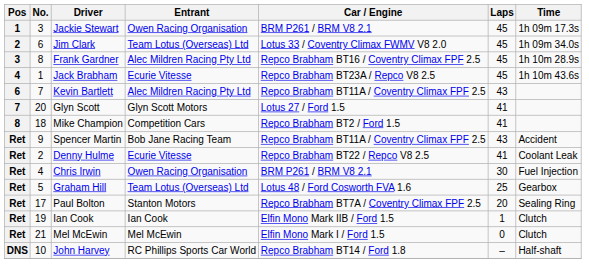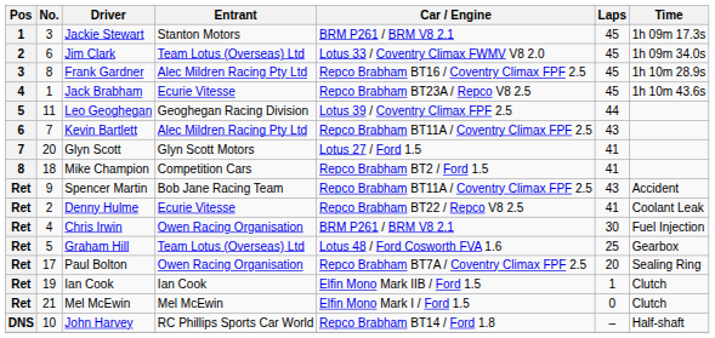 <table class="wikitable" style="font-size: 95%;">
 <tr>
 <th>Pos</th>
 <th>No.</th>
 <th>Driver</th>
 <th>Entrant</th>
 <th>Car / Engine</th>
 <th>Laps</th>
 <th>Time</th>
 </tr>
 <tr>
 <th>1</th>
 <td align="center">3</td>
 <td> <a href='#'>Jackie Stewart</a></td>
-<td><a href='#'>Owen Racing Organisation</a></td>
+<td>Stanton Motors</td>
 <td><a href='#'>BRM P261</a> / <a href='#'>BRM V8 2.1</a></td>
 <td align="center">45</td>
 <td>1h 09m 17.3s</td>
 </tr>
 <tr>
 <th>2</th>
 <td align="center">6</td>
 <td> <a href='#'>Jim Clark</a></td>
 <td><a href='#'>Team Lotus (Overseas) Ltd</a></td>
 <td><a href='#'>Lotus 33</a> / <a href='#'>Coventry Climax FWMV</a> V8 2.0</td>
 <td align="center">45</td>
 <td>1h 09m 34.0s</td>
 </tr>
 <tr>
 <th>3</th>
 <td align="center">8</td>
 <td> <a href='#'>Frank Gardner</a></td>
 <td><a href='#'>Alec Mildren Racing Pty Ltd</a></td>
 <td><a href='#'>Repco Brabham</a> BT16 / <a href='#'>Coventry Climax FPF</a> 2.5</td>
 <td align="center">45</td>
 <td>1h 10m 28.9s</td>
 </tr>
 <tr>
 <th>4</th>
 <td align="center">1</td>
 <td> <a href='#'>Jack Brabham</a></td>
 <td><a href='#'>Ecurie Vitesse</a></td>
 <td><a href='#'>Repco Brabham</a> BT23A / <a href='#'>Repco</a> V8 2.5</td>
 <td align="center">45</td>
 <td>1h 10m 43.6s</td>
+</tr>
+<tr>
+<th>5</th>
+<td align="center">11</td>
+<td> <a href='#'>Leo Geoghegan</a></td>
+<td>Geoghegan Racing Division</td>
+<td><a href='#'>Lotus 39</a> / <a href='#'>Coventry Climax FPF</a> 2.5</td>
+<td align="center">44</td>
+<td></td>
 </tr>
 <tr>
 <th>6</th>
 <td align="center">7</td>
 <td> <a href='#'>Kevin Bartlett</a></td>
 <td><a href='#'>Alec Mildren Racing Pty Ltd</a></td>
 <td><a href='#'>Repco Brabham</a> BT11A / <a href='#'>Coventry Climax FPF</a> 2.5</td>
 <td align="center">43</td>
 <td></td>
 </tr>
 <tr>
 <th>7</th>
 <td align="center">20</td>
 <td> Glyn Scott</td>
 <td>Glyn Scott Motors</td>
 <td><a href='#'>Lotus 27</a> / <a href='#'>Ford</a> 1.5</td>
 <td align="center">41</td>
 <td></td>
 </tr>
 <tr>
 <th>8</th>
 <td align="center">18</td>
 <td> Mike Champion</td>
 <td>Competition Cars</td>
 <td><a href='#'>Repco Brabham</a> BT2 / <a href='#'>Ford</a> 1.5</td>
 <td align="center">41</td>
 <td></td>
 </tr>
 <tr>
 <th>Ret</th>
 <td align="center">9</td>
 <td> Spencer Martin</td>
 <td>Bob Jane Racing Team</td>
 <td><a href='#'>Repco Brabham</a> BT11A / <a href='#'>Coventry Climax FPF</a> 2.5</td>
 <td align="center">43</td>
 <td>Accident</td>
 </tr>
 <tr>
 <th>Ret</th>
 <td align="center">2</td>
 <td> <a href='#'>Denny Hulme</a></td>
 <td><a href='#'>Ecurie Vitesse</a></td>
 <td><a href='#'>Repco Brabham</a> BT22 / <a href='#'>Repco</a> V8 2.5</td>
 <td align="center">41</td>
 <td>Coolant Leak</td>
 </tr>
 <tr>
 <th>Ret</th>
 <td align="center">4</td>
 <td> <a href='#'>Chris Irwin</a></td>
 <td><a href='#'>Owen Racing Organisation</a></td>
 <td><a href='#'>BRM P261</a> / <a href='#'>BRM V8 2.1</a></td>
 <td align="center">30</td>
 <td>Fuel Injection</td>
 </tr>
 <tr>
 <th>Ret</th>
 <td align="center">5</td>
 <td> <a href='#'>Graham Hill</a></td>
 <td><a href='#'>Team Lotus (Overseas) Ltd</a></td>
 <td><a href='#'>Lotus 48</a> / <a href='#'>Ford Cosworth FVA</a> 1.6 </td>
 <td align="center">25</td>
 <td>Gearbox</td>
 </tr>
 <tr>
 <th>Ret</th>
 <td align="center">17</td>
 <td> Paul Bolton</td>
-<td>Stanton Motors</td>
+<td><a href='#'>Owen Racing Organisation</a></td>
 <td><a href='#'>Repco Brabham</a> BT7A / <a href='#'>Coventry Climax FPF</a> 2.5</td>
 <td align="center">20</td>
 <td>Sealing Ring</td>
 </tr>
 <tr>
 <th>Ret</th>
 <td align="center">19</td>
 <td> Ian Cook</td>
 <td>Ian Cook</td>
 <td><a href='#'>Elfin Mono</a> Mark IIB / <a href='#'>Ford</a> 1.5</td>
 <td align="center">1</td>
 <td>Clutch</td>
 </tr>
 <tr>
 <th>Ret</th>
 <td align="center">21</td>
 <td> Mel McEwin</td>
 <td>Mel McEwin</td>
 <td><a href='#'>Elfin Mono</a> Mark I / <a href='#'>Ford</a> 1.5</td>
 <td align="center">0</td>
 <td>Clutch</td>
 </tr>
 <tr>
 <th>DNS</th>
 <td align="center">10</td>
 <td> <a href='#'>John Harvey</a></td>
 <td>RC Phillips Sports Car World</td>
 <td><a href='#'>Repco Brabham</a> BT14 / <a href='#'>Ford</a> 1.8</td>
 <td align="center">–</td>
 <td>Half-shaft</td>
 </tr>
 <tr>
 </tr>
 </table>
